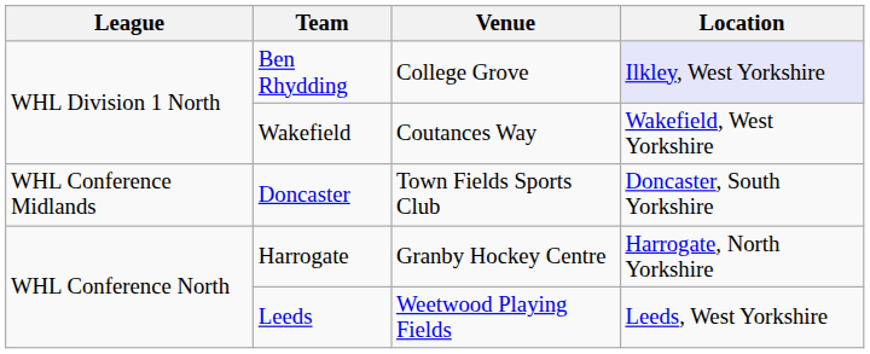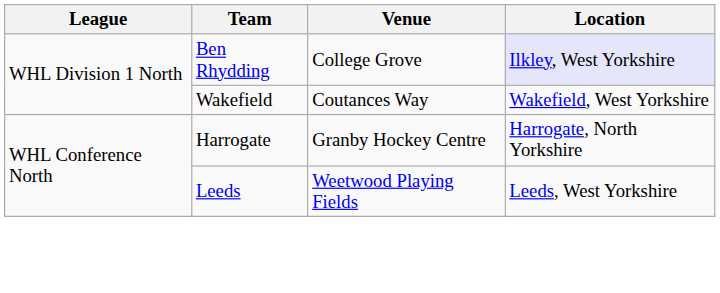 <table class="wikitable">
 <tr>
 <th>League</th>
 <th>Team</th>
 <th>Venue</th>
 <th>Location</th>
 </tr>
 <tr>
 <td rowspan="2">WHL Division 1 North</td>
 <td><a href='#'>Ben Rhydding</a></td>
 <td>College Grove</td>
 <td style="background: lavender;"><a href='#'>Ilkley</a>, West Yorkshire</td>
 </tr>
 <tr>
 <td>Wakefield</td>
 <td>Coutances Way</td>
 <td><a href='#'>Wakefield</a>, West Yorkshire</td>
 </tr>
 <tr>
-<td>WHL Conference Midlands</td>
-<td><a href='#'>Doncaster</a></td>
-<td>Town Fields Sports Club</td>
-<td><a href='#'>Doncaster</a>, South Yorkshire</td>
-</tr>
-<tr>
 <td rowspan="2">WHL Conference North</td>
 <td>Harrogate</td>
 <td>Granby Hockey Centre</td>
 <td><a href='#'>Harrogate</a>, North Yorkshire</td>
 </tr>
 <tr>
 <td><a href='#'>Leeds</a></td>
 <td><a href='#'>Weetwood Playing Fields</a></td>
 <td><a href='#'>Leeds</a>, West Yorkshire</td>
 </tr>
 </table>
